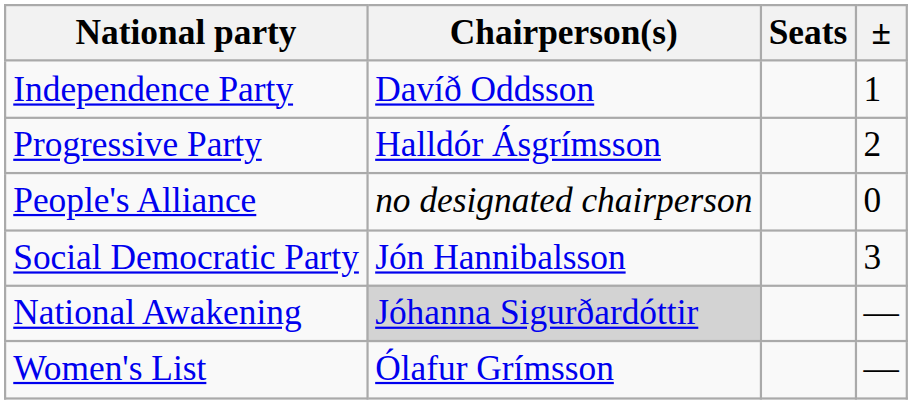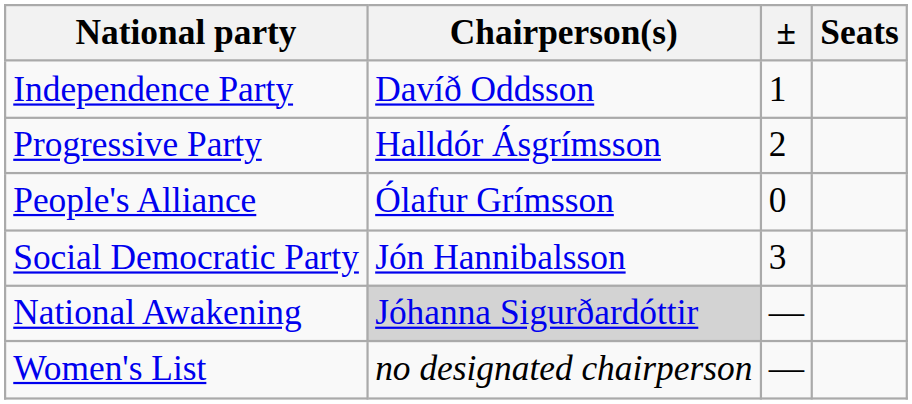 <table class="wikitable">
 <tr>
 <th>National party</th>
 <th>Chairperson(s)</th>
+<th>±</th>
 <th>Seats</th>
-<th>±</th>
 </tr>
 <tr>
 <td> <a href='#'>Independence Party</a></td>
 <td><a href='#'>Davíð Oddsson</a></td>
+<td> 1</td>
 <td></td>
-<td> 1</td>
 </tr>
 <tr>
 <td> <a href='#'>Progressive Party</a></td>
 <td><a href='#'>Halldór Ásgrímsson</a></td>
+<td> 2</td>
 <td></td>
-<td> 2</td>
 </tr>
 <tr>
 <td> <a href='#'>People's Alliance</a></td>
-<td><em>no designated chairperson</em></td>
+<td><a href='#'>Ólafur Grímsson</a></td>
+<td> 0</td>
 <td></td>
-<td> 0</td>
 </tr>
 <tr>
 <td> <a href='#'>Social Democratic Party</a></td>
 <td><a href='#'>Jón Hannibalsson</a></td>
+<td> 3</td>
 <td></td>
-<td> 3</td>
 </tr>
 <tr>
 <td> <a href='#'>National Awakening</a></td>
 <td style="background: lightgrey;"><a href='#'>Jóhanna Sigurðardóttir</a></td>
+<td>—</td>
 <td></td>
-<td>—</td>
 </tr>
 <tr>
 <td> <a href='#'>Women's List</a></td>
-<td><a href='#'>Ólafur Grímsson</a></td>
+<td><em>no designated chairperson</em></td>
+<td>—</td>
 <td></td>
-<td>—</td>
 </tr>
 </table>
